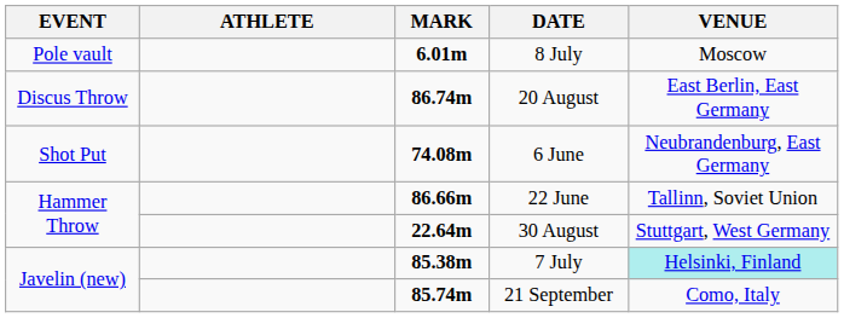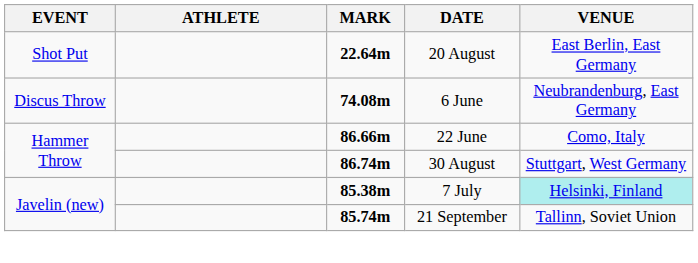 <table class="wikitable" style="border-collapse: collapse; font-size: 90%;">
 <tr>
 <th align="center" style="width: 8em">EVENT</th>
 <th align="center" style="width: 17em">ATHLETE</th>
 <th align="center" style="width: 5em">MARK</th>
 <th align="center" style="width: 8em">DATE</th>
 <th align="center" style="width: 12em">VENUE</th>
 </tr>
 <tr>
-<td align="center"><a href='#'>Pole vault</a></td>
+<td align="center"><a href='#'>Shot Put</a></td>
 <td></td>
-<td align="center"><strong>6.01m</strong></td>
-<td align="center">8 July</td>
-<td align="center">Moscow</td>
-</tr>
-<tr>
-<td align="center"><a href='#'>Discus Throw</a></td>
-<td></td>
-<td align="center"><strong>86.74m</strong></td>
+<td align="center"><strong>22.64m</strong></td>
 <td align="center">20 August</td>
 <td align="center"><a href='#'>East Berlin, East Germany</a></td>
 </tr>
 <tr>
-<td align="center"><a href='#'>Shot Put</a></td>
+<td align="center"><a href='#'>Discus Throw</a></td>
 <td></td>
 <td align="center"><strong>74.08m</strong></td>
 <td align="center">6 June</td>
 <td align="center"><a href='#'>Neubrandenburg</a>, <a href='#'>East Germany</a></td>
 </tr>
 <tr>
 <td rowspan=2 align="center"><a href='#'>Hammer Throw</a></td>
 <td></td>
 <td align="center"><strong>86.66m</strong></td>
 <td align="center">22 June</td>
-<td align="center"><a href='#'>Tallinn</a>, Soviet Union</td>
+<td align="center"><a href='#'>Como, Italy</a></td>
 </tr>
 <tr>
 <td></td>
-<td align="center"><strong>22.64m</strong></td>
+<td align="center"><strong>86.74m</strong></td>
 <td align="center">30 August</td>
 <td align="center"><a href='#'>Stuttgart</a>, <a href='#'>West Germany</a></td>
 </tr>
 <tr>
 <td rowspan=2 align="center"><a href='#'>Javelin (new)</a></td>
 <td></td>
 <td align="center"><strong>85.38m</strong></td>
 <td align="center">7 July</td>
 <td align="center" style="background: paleturquoise;"><a href='#'>Helsinki, Finland</a></td>
 </tr>
 <tr>
 <td></td>
 <td align="center"><strong>85.74m</strong></td>
 <td align="center">21 September</td>
-<td align="center"><a href='#'>Como, Italy</a></td>
+<td align="center"><a href='#'>Tallinn</a>, Soviet Union</td>
 </tr>
 </table>
